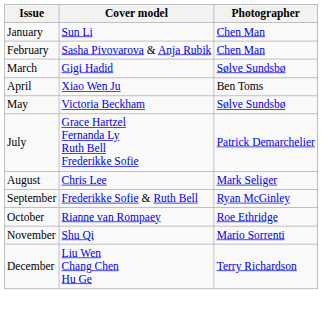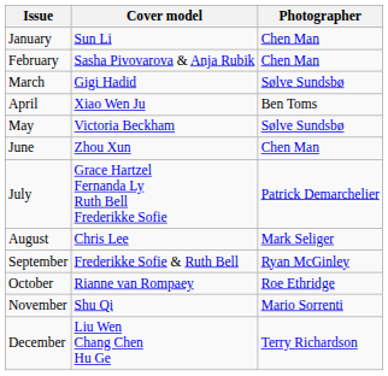 <table class="sortable wikitable">
 <tr>
 <th>Issue</th>
 <th>Cover model</th>
 <th>Photographer</th>
 </tr>
 <tr>
 <td>January</td>
 <td><a href='#'>Sun Li</a></td>
 <td><a href='#'>Chen Man</a></td>
 </tr>
 <tr>
 <td>February</td>
 <td><a href='#'>Sasha Pivovarova</a> & <a href='#'>Anja Rubik</a></td>
 <td><a href='#'>Chen Man</a></td>
 </tr>
 <tr>
 <td>March</td>
 <td><a href='#'>Gigi Hadid</a></td>
 <td><a href='#'>Sølve Sundsbø</a></td>
 </tr>
 <tr>
 <td>April</td>
 <td><a href='#'>Xiao Wen Ju</a></td>
 <td>Ben Toms</td>
 </tr>
 <tr>
 <td>May</td>
 <td><a href='#'>Victoria Beckham</a></td>
 <td><a href='#'>Sølve Sundsbø</a></td>
 </tr>
 <tr>
+<td>June</td>
+<td><a href='#'>Zhou Xun</a></td>
+<td><a href='#'>Chen Man</a></td>
+</tr>
+<tr>
 <td>July</td>
 <td><a href='#'>Grace Hartzel</a><br><a href='#'>Fernanda Ly</a><br><a href='#'>Ruth Bell</a><br><a href='#'>Frederikke Sofie</a></td>
 <td><a href='#'>Patrick Demarchelier</a></td>
 </tr>
 <tr>
 <td>August</td>
 <td><a href='#'>Chris Lee</a></td>
 <td><a href='#'>Mark Seliger</a></td>
 </tr>
 <tr>
 <td>September</td>
 <td><a href='#'>Frederikke Sofie</a> & <a href='#'>Ruth Bell</a></td>
 <td><a href='#'>Ryan McGinley</a></td>
 </tr>
 <tr>
 <td>October</td>
 <td><a href='#'>Rianne van Rompaey</a></td>
 <td><a href='#'>Roe Ethridge</a></td>
 </tr>
 <tr>
 <td>November</td>
 <td><a href='#'>Shu Qi</a></td>
 <td><a href='#'>Mario Sorrenti</a></td>
 </tr>
 <tr>
 <td>December</td>
 <td><a href='#'>Liu Wen</a><br><a href='#'>Chang Chen</a><br><a href='#'>Hu Ge</a></td>
 <td><a href='#'>Terry Richardson</a></td>
 </tr>
 </table>
